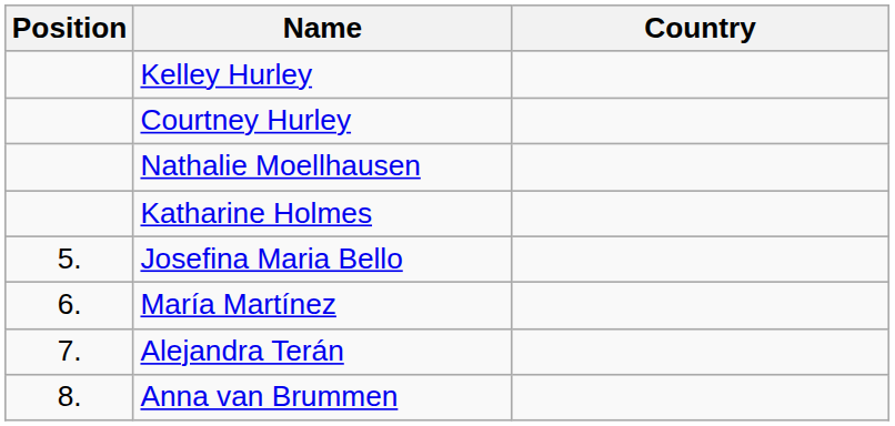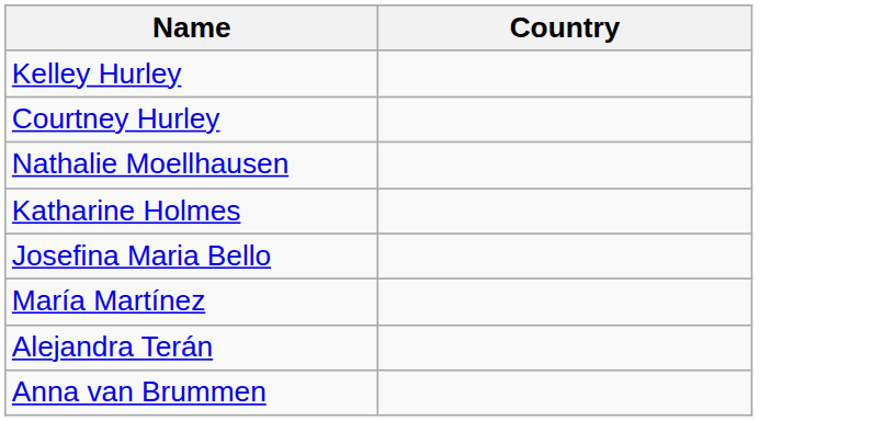 <table class="wikitable">
 <tr>
-<th width="20">Position</th>
 <th width="200">Name</th>
 <th width="200">Country</th>
 </tr>
 <tr>
-<td align="center"></td>
 <td><a href='#'>Kelley Hurley</a></td>
 <td></td>
 </tr>
 <tr>
-<td align="center"></td>
 <td><a href='#'>Courtney Hurley</a></td>
 <td></td>
 </tr>
 <tr>
-<td align="center"></td>
 <td><a href='#'>Nathalie Moellhausen</a></td>
 <td></td>
 </tr>
 <tr>
-<td align="center"></td>
 <td><a href='#'>Katharine Holmes</a></td>
 <td></td>
 </tr>
 <tr>
-<td align="center">5.</td>
 <td><a href='#'>Josefina Maria Bello</a></td>
 <td></td>
 </tr>
 <tr>
-<td align="center">6.</td>
 <td><a href='#'>María Martínez</a></td>
 <td></td>
 </tr>
 <tr>
-<td align="center">7.</td>
 <td><a href='#'>Alejandra Terán</a></td>
 <td></td>
 </tr>
 <tr>
-<td align="center">8.</td>
 <td><a href='#'>Anna van Brummen</a></td>
 <td></td>
 </tr>
 </table>
